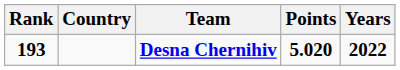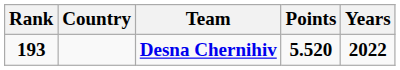 <table class="wikitable" style="text-align: center;">
 <tr>
 <th>Rank</th>
 <th>Country</th>
 <th>Team</th>
 <th>Points</th>
 <th>Years</th>
 </tr>
 <tr>
 <td><strong>193</strong></td>
 <td></td>
 <td><strong><a href='#'>Desna Chernihiv</a></strong></td>
-<td><strong>5.020</strong></td>
+<td><strong>5.520</strong></td>
 <td><strong>2022</strong></td>
 </tr>
 </table>
